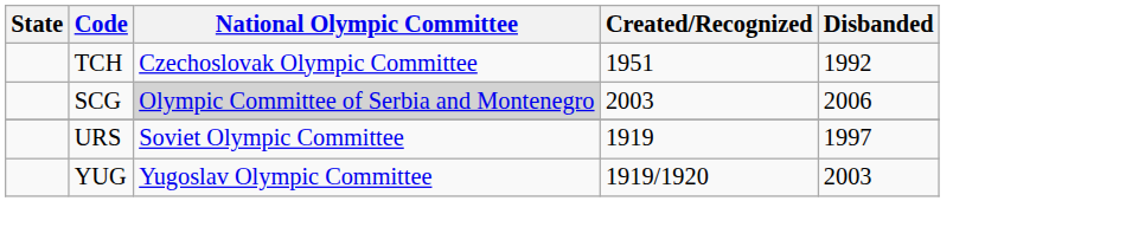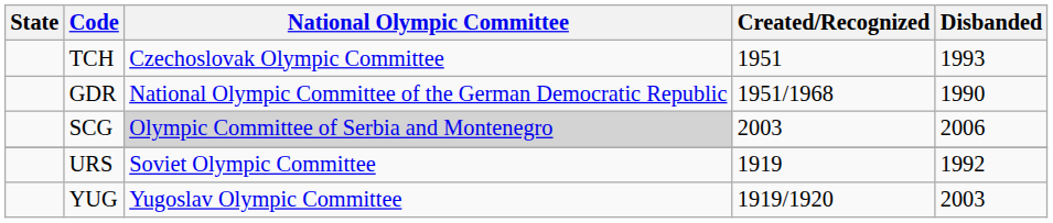 <table class="wikitable sortable">
 <tr>
 <th>State</th>
 <th><a href='#'>Code</a></th>
 <th><a href='#'>National Olympic Committee</a></th>
 <th>Created/Recognized</th>
 <th>Disbanded</th>
 </tr>
 <tr>
 <td></td>
 <td>TCH</td>
 <td><a href='#'>Czechoslovak Olympic Committee</a></td>
 <td>1951</td>
-<td>1992</td>
+<td>1993</td>
+</tr>
+<tr>
+<td></td>
+<td>GDR</td>
+<td><a href='#'>National Olympic Committee of the German Democratic Republic</a></td>
+<td>1951/1968</td>
+<td>1990</td>
 </tr>
 <tr>
 <td></td>
 <td>SCG</td>
 <td style="background: lightgrey;"><a href='#'>Olympic Committee of Serbia and Montenegro</a></td>
 <td>2003</td>
 <td>2006</td>
 </tr>
 <tr>
 </tr>
 <tr>
 <td></td>
 <td>URS</td>
 <td><a href='#'>Soviet Olympic Committee</a></td>
 <td>1919</td>
-<td>1997</td>
+<td>1992</td>
 </tr>
 <tr>
 <td></td>
 <td>YUG</td>
 <td><a href='#'>Yugoslav Olympic Committee</a></td>
 <td>1919/1920</td>
 <td>2003</td>
 </tr>
 </table>
